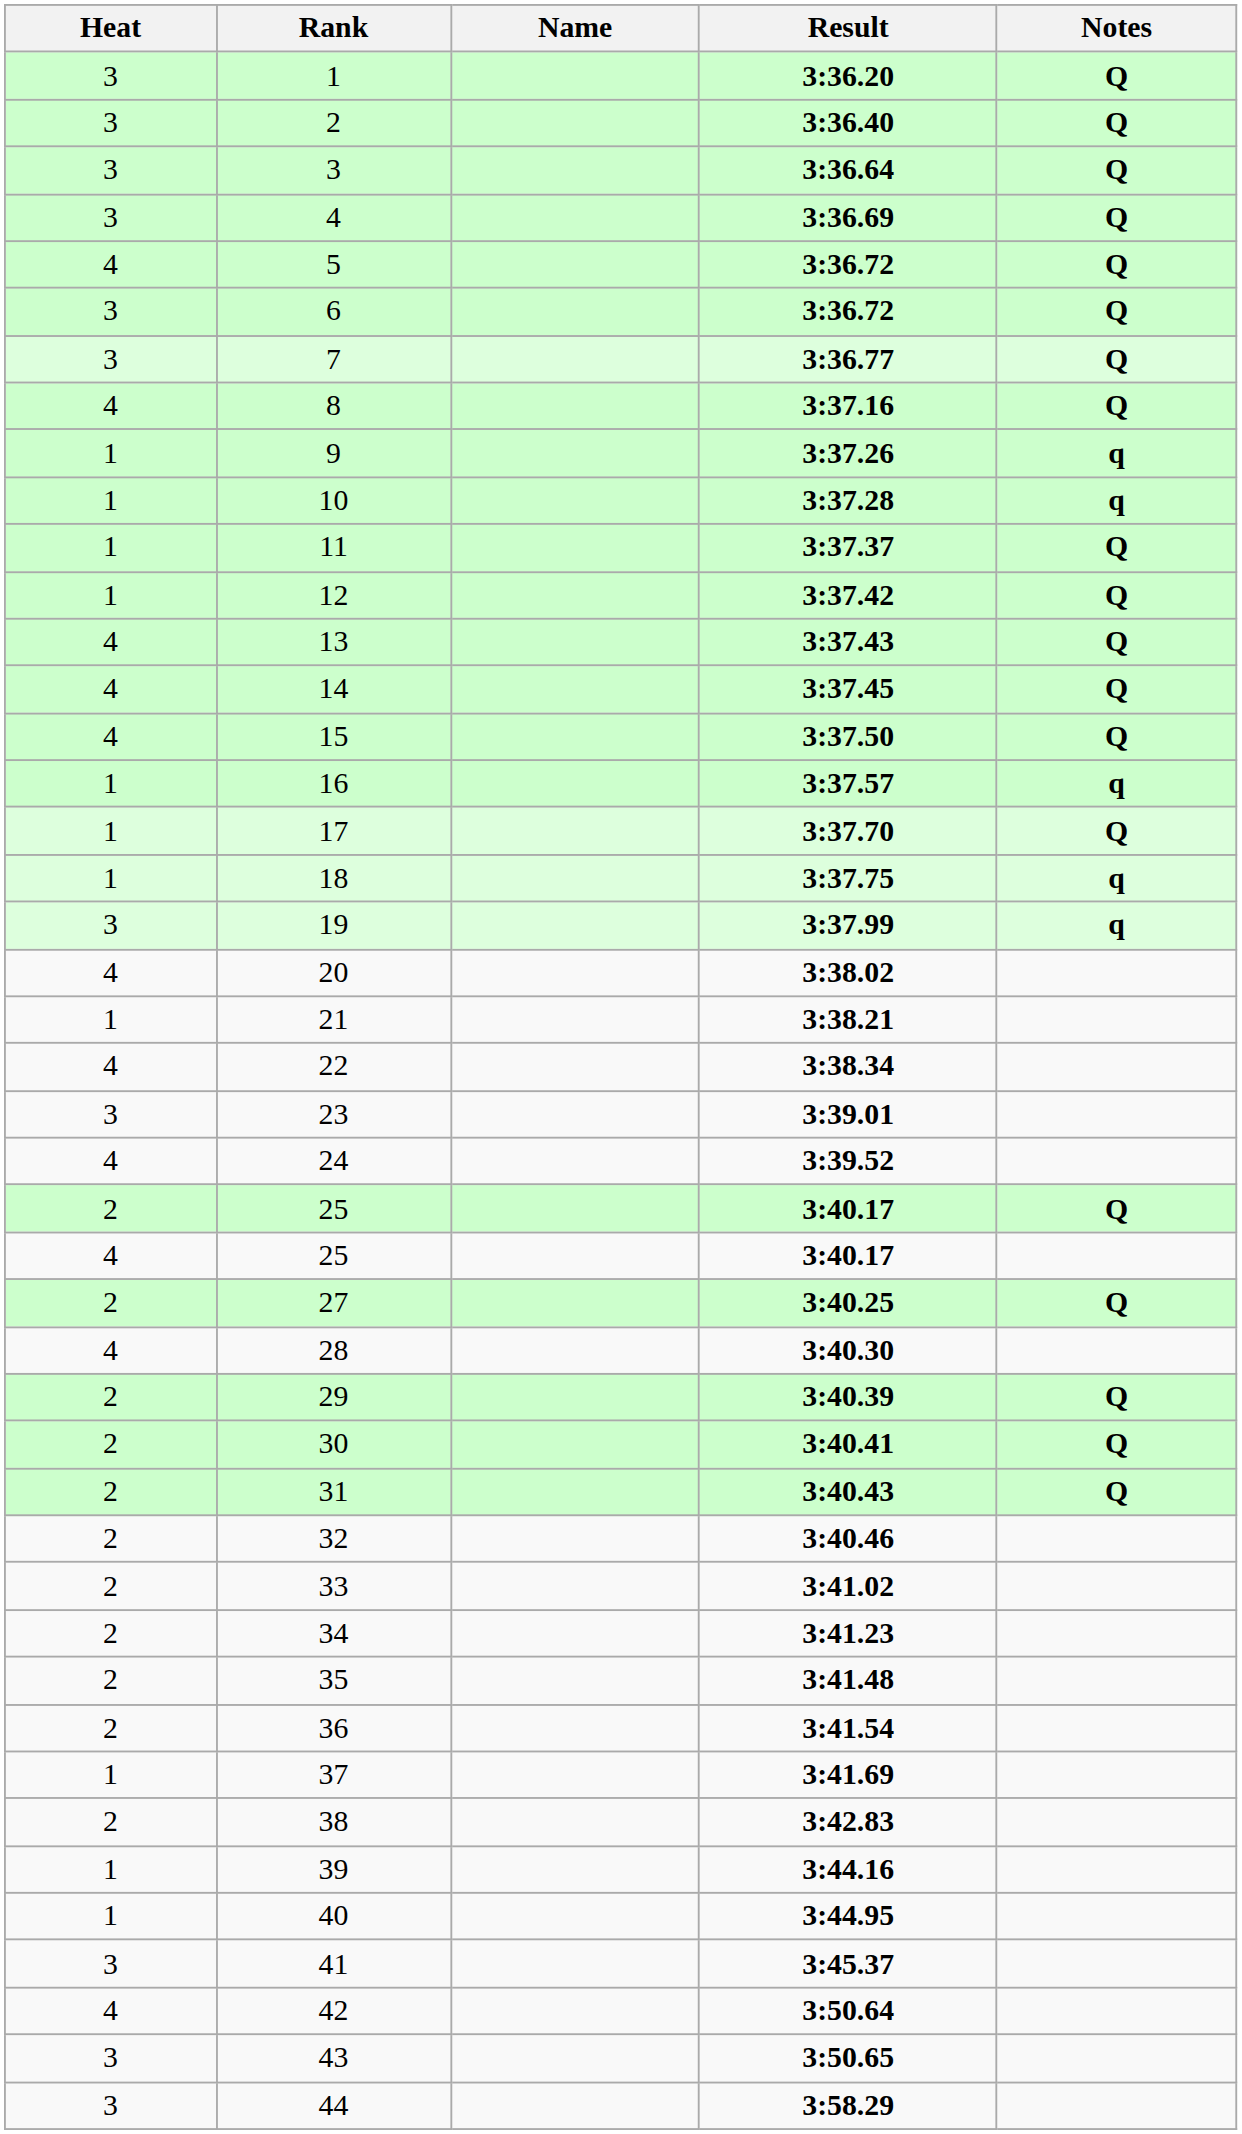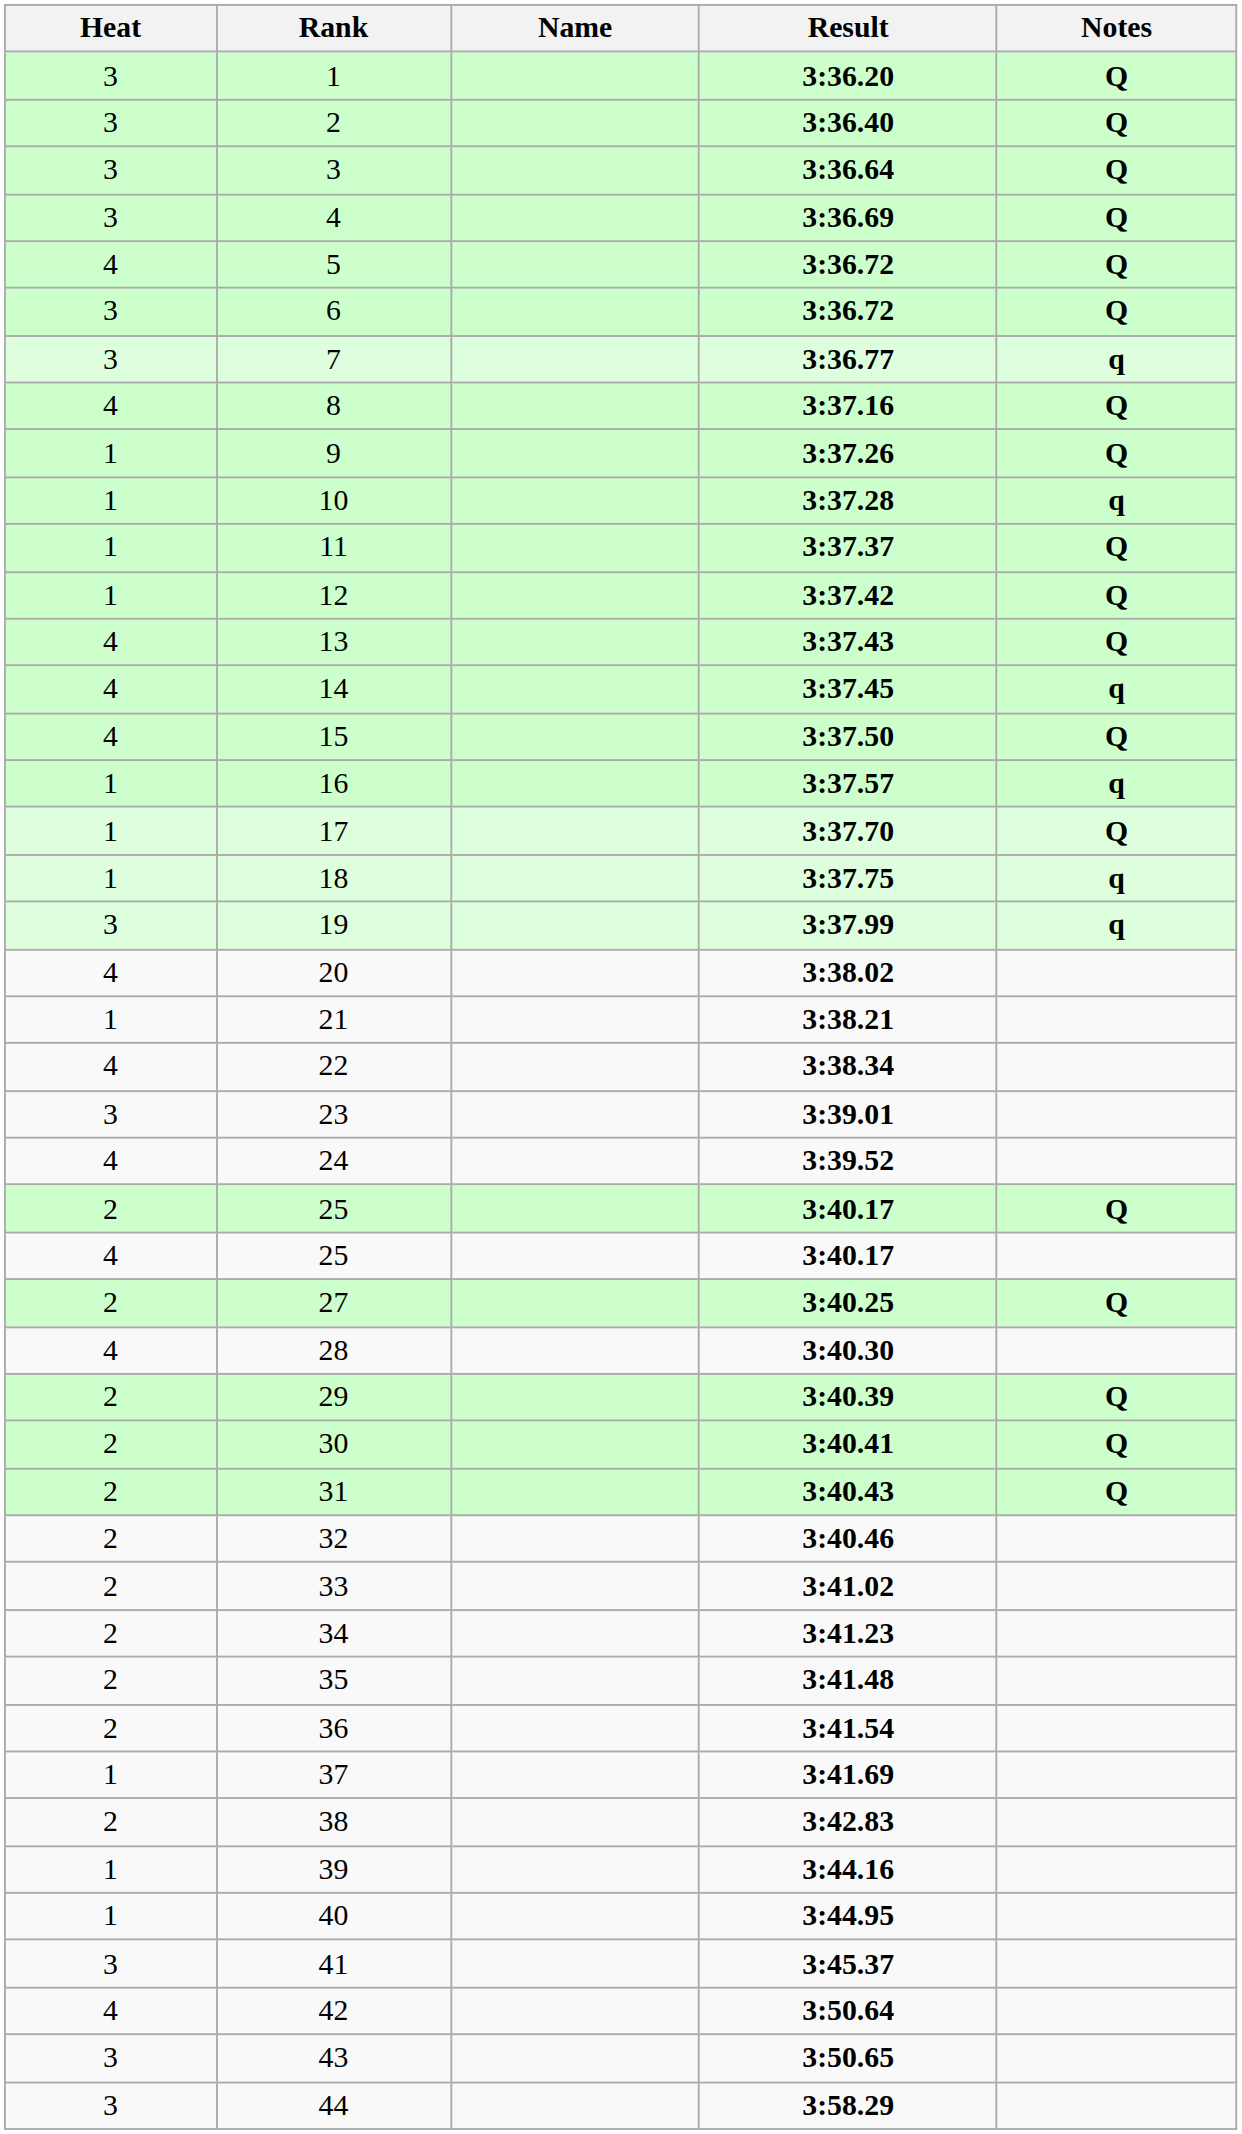 <table class="wikitable sortable" width=75%>
 <tr>
 <th>Heat</th>
 <th>Rank</th>
 <th>Name</th>
 <th>Result</th>
 <th>Notes</th>
 </tr>
 <tr style="background:#ccffcc;">
 <td align="center">3</td>
 <td align="center">1</td>
 <td></td>
 <td align="center"><strong>3:36.20</strong></td>
 <td align="center"><strong>Q</strong></td>
 </tr>
 <tr style="background:#ccffcc;">
 <td align="center">3</td>
 <td align="center">2</td>
 <td></td>
 <td align="center"><strong>3:36.40</strong></td>
 <td align="center"><strong>Q</strong></td>
 </tr>
 <tr style="background:#ccffcc;">
 <td align="center">3</td>
 <td align="center">3</td>
 <td></td>
 <td align="center"><strong>3:36.64</strong></td>
 <td align="center"><strong>Q</strong></td>
 </tr>
 <tr style="background:#ccffcc;">
 <td align="center">3</td>
 <td align="center">4</td>
 <td></td>
 <td align="center"><strong>3:36.69</strong></td>
 <td align="center"><strong>Q</strong></td>
 </tr>
 <tr style="background:#ccffcc;">
 <td align="center">4</td>
 <td align="center">5</td>
 <td></td>
 <td align="center"><strong>3:36.72</strong></td>
 <td align="center"><strong>Q</strong></td>
 </tr>
 <tr style="background:#ccffcc;">
 <td align="center">3</td>
 <td align="center">6</td>
 <td></td>
 <td align="center"><strong>3:36.72</strong></td>
 <td align="center"><strong>Q</strong></td>
 </tr>
 <tr style="background:#ddffdd;">
 <td align="center">3</td>
 <td align="center">7</td>
 <td></td>
 <td align="center"><strong>3:36.77</strong></td>
-<td align="center"><strong>Q</strong></td>
+<td align="center"><strong>q</strong></td>
 </tr>
 <tr style="background:#ccffcc;">
 <td align="center">4</td>
 <td align="center">8</td>
 <td></td>
 <td align="center"><strong>3:37.16</strong></td>
 <td align="center"><strong>Q</strong></td>
 </tr>
 <tr style="background:#ccffcc;">
 <td align="center">1</td>
 <td align="center">9</td>
 <td></td>
 <td align="center"><strong>3:37.26</strong></td>
-<td align="center"><strong>q</strong></td>
+<td align="center"><strong>Q</strong></td>
 </tr>
 <tr style="background:#ccffcc;">
 <td align="center">1</td>
 <td align="center">10</td>
 <td></td>
 <td align="center"><strong>3:37.28</strong></td>
 <td align="center"><strong>q</strong></td>
 </tr>
 <tr style="background:#ccffcc;">
 <td align="center">1</td>
 <td align="center">11</td>
 <td></td>
 <td align="center"><strong>3:37.37</strong></td>
 <td align="center"><strong>Q</strong></td>
 </tr>
 <tr style="background:#ccffcc;">
 <td align="center">1</td>
 <td align="center">12</td>
 <td></td>
 <td align="center"><strong>3:37.42</strong></td>
 <td align="center"><strong>Q</strong></td>
 </tr>
 <tr style="background:#ccffcc;">
 <td align="center">4</td>
 <td align="center">13</td>
 <td></td>
 <td align="center"><strong>3:37.43</strong></td>
 <td align="center"><strong>Q</strong></td>
 </tr>
 <tr style="background:#ccffcc;">
 <td align="center">4</td>
 <td align="center">14</td>
 <td></td>
 <td align="center"><strong>3:37.45</strong></td>
-<td align="center"><strong>Q</strong></td>
+<td align="center"><strong>q</strong></td>
 </tr>
 <tr style="background:#ccffcc;">
 <td align="center">4</td>
 <td align="center">15</td>
 <td></td>
 <td align="center"><strong>3:37.50</strong></td>
 <td align="center"><strong>Q</strong></td>
 </tr>
 <tr style="background:#ccffcc;">
 <td align="center">1</td>
 <td align="center">16</td>
 <td></td>
 <td align="center"><strong>3:37.57</strong></td>
 <td align="center"><strong>q</strong></td>
 </tr>
 <tr style="background:#ddffdd;">
 <td align="center">1</td>
 <td align="center">17</td>
 <td></td>
 <td align="center"><strong>3:37.70</strong></td>
 <td align="center"><strong>Q</strong></td>
 </tr>
 <tr style="background:#ddffdd;">
 <td align="center">1</td>
 <td align="center">18</td>
 <td></td>
 <td align="center"><strong>3:37.75</strong></td>
 <td align="center"><strong>q</strong></td>
 </tr>
 <tr style="background:#ddffdd;">
 <td align="center">3</td>
 <td align="center">19</td>
 <td></td>
 <td align="center"><strong>3:37.99</strong></td>
 <td align="center"><strong>q</strong></td>
 </tr>
 <tr>
 <td align="center">4</td>
 <td align="center">20</td>
 <td></td>
 <td align="center"><strong>3:38.02</strong></td>
 <td align="center"></td>
 </tr>
 <tr>
 <td align="center">1</td>
 <td align="center">21</td>
 <td></td>
 <td align="center"><strong>3:38.21</strong></td>
 <td align="center"></td>
 </tr>
 <tr>
 <td align="center">4</td>
 <td align="center">22</td>
 <td></td>
 <td align="center"><strong>3:38.34</strong></td>
 <td align="center"></td>
 </tr>
 <tr>
 <td align="center">3</td>
 <td align="center">23</td>
 <td></td>
 <td align="center"><strong>3:39.01</strong></td>
 <td align="center"></td>
 </tr>
 <tr>
 <td align="center">4</td>
 <td align="center">24</td>
 <td></td>
 <td align="center"><strong>3:39.52</strong></td>
 <td align="center"></td>
 </tr>
 <tr style="background:#ccffcc;">
 <td align="center">2</td>
 <td align="center">25</td>
 <td></td>
 <td align="center"><strong>3:40.17</strong></td>
 <td align="center"><strong>Q</strong></td>
 </tr>
 <tr>
 <td align="center">4</td>
 <td align="center">25</td>
 <td></td>
 <td align="center"><strong>3:40.17</strong></td>
 <td align="center"></td>
 </tr>
 <tr style="background:#ccffcc;">
 <td align="center">2</td>
 <td align="center">27</td>
 <td></td>
 <td align="center"><strong>3:40.25</strong></td>
 <td align="center"><strong>Q</strong></td>
 </tr>
 <tr>
 <td align="center">4</td>
 <td align="center">28</td>
 <td></td>
 <td align="center"><strong>3:40.30</strong></td>
 <td align="center"></td>
 </tr>
 <tr style="background:#ccffcc;">
 <td align="center">2</td>
 <td align="center">29</td>
 <td></td>
 <td align="center"><strong>3:40.39</strong></td>
 <td align="center"><strong>Q</strong></td>
 </tr>
 <tr style="background:#ccffcc;">
 <td align="center">2</td>
 <td align="center">30</td>
 <td></td>
 <td align="center"><strong>3:40.41</strong></td>
 <td align="center"><strong>Q</strong></td>
 </tr>
 <tr style="background:#ccffcc;">
 <td align="center">2</td>
 <td align="center">31</td>
 <td></td>
 <td align="center"><strong>3:40.43</strong></td>
 <td align="center"><strong>Q</strong></td>
 </tr>
 <tr>
 <td align="center">2</td>
 <td align="center">32</td>
 <td></td>
 <td align="center"><strong>3:40.46</strong></td>
 <td align="center"></td>
 </tr>
 <tr>
 <td align="center">2</td>
 <td align="center">33</td>
 <td></td>
 <td align="center"><strong>3:41.02</strong></td>
 <td align="center"></td>
 </tr>
 <tr>
 <td align="center">2</td>
 <td align="center">34</td>
 <td></td>
 <td align="center"><strong>3:41.23</strong></td>
 <td align="center"></td>
 </tr>
 <tr>
 <td align="center">2</td>
 <td align="center">35</td>
 <td></td>
 <td align="center"><strong>3:41.48</strong></td>
 <td align="center"></td>
 </tr>
 <tr>
 <td align="center">2</td>
 <td align="center">36</td>
 <td></td>
 <td align="center"><strong>3:41.54</strong></td>
 <td align="center"></td>
 </tr>
 <tr>
 <td align="center">1</td>
 <td align="center">37</td>
 <td></td>
 <td align="center"><strong>3:41.69</strong></td>
 <td align="center"></td>
 </tr>
 <tr>
 <td align="center">2</td>
 <td align="center">38</td>
 <td></td>
 <td align="center"><strong>3:42.83</strong></td>
 <td align="center"></td>
 </tr>
 <tr>
 <td align="center">1</td>
 <td align="center">39</td>
 <td></td>
 <td align="center"><strong>3:44.16</strong></td>
 <td align="center"></td>
 </tr>
 <tr>
 <td align="center">1</td>
 <td align="center">40</td>
 <td></td>
 <td align="center"><strong>3:44.95</strong></td>
 <td align="center"></td>
 </tr>
 <tr>
 <td align="center">3</td>
 <td align="center">41</td>
 <td></td>
 <td align="center"><strong>3:45.37</strong></td>
 <td align="center"></td>
 </tr>
 <tr>
 <td align="center">4</td>
 <td align="center">42</td>
 <td></td>
 <td align="center"><strong>3:50.64</strong></td>
 <td align="center"></td>
 </tr>
 <tr>
 <td align="center">3</td>
 <td align="center">43</td>
 <td></td>
 <td align="center"><strong>3:50.65</strong></td>
 <td align="center"></td>
 </tr>
 <tr>
 <td align="center">3</td>
 <td align="center">44</td>
 <td></td>
 <td align="center"><strong>3:58.29</strong></td>
 <td align="center"></td>
 </tr>
 </table>
